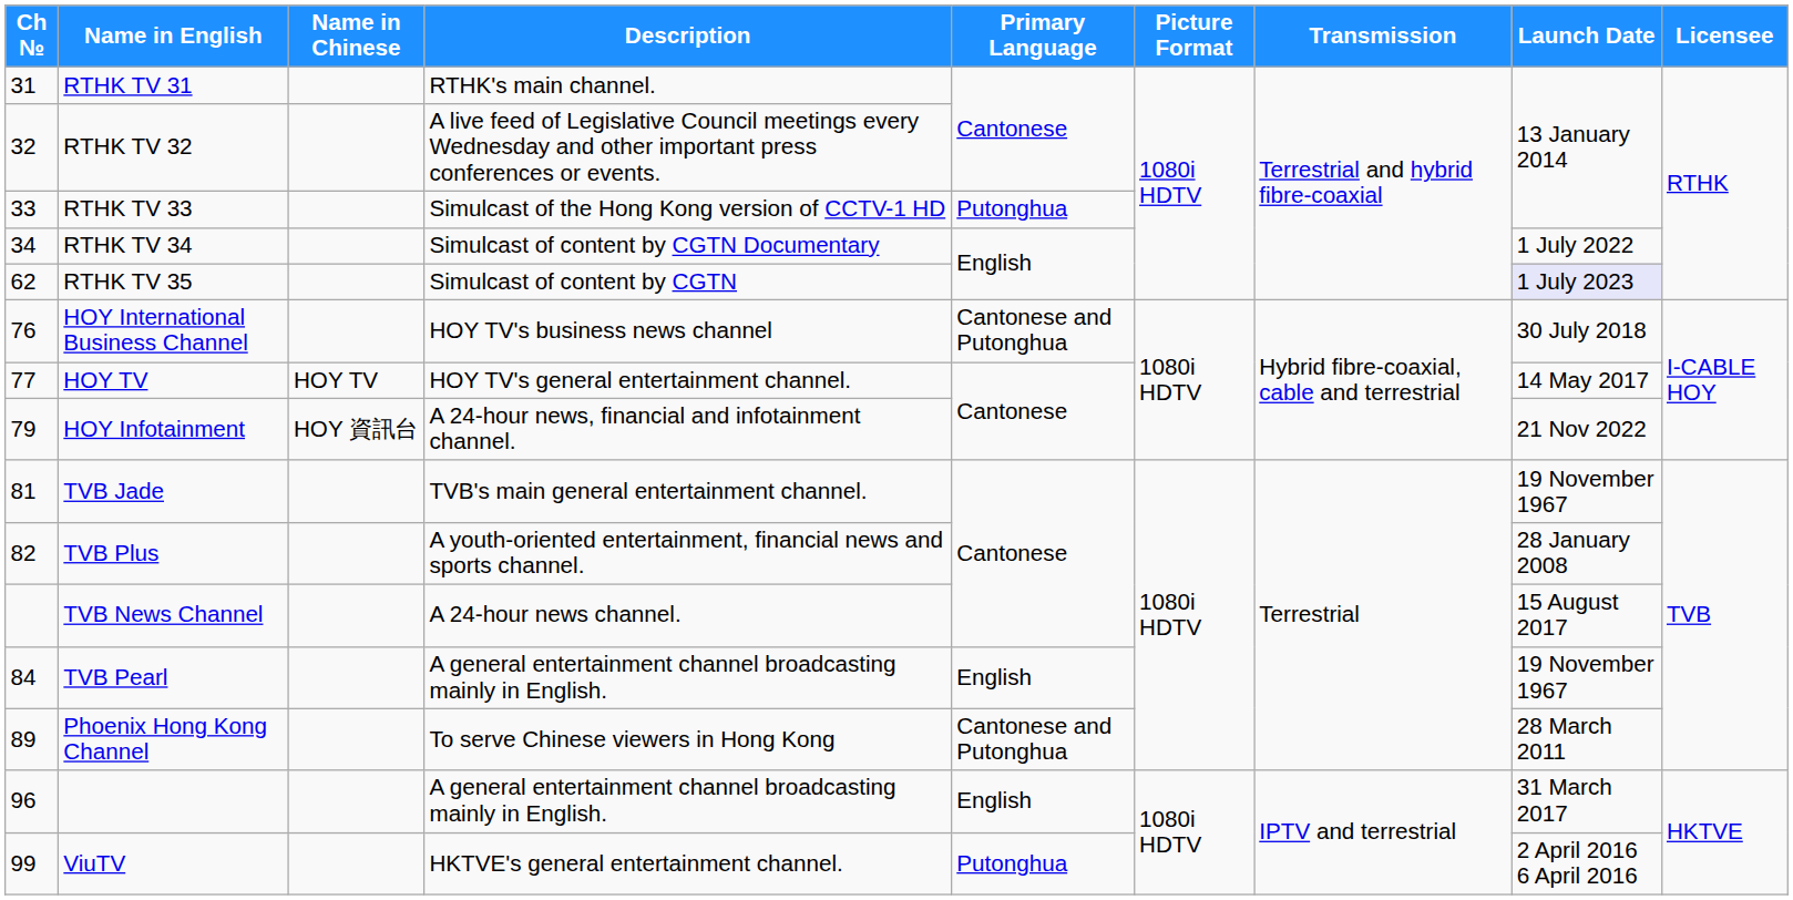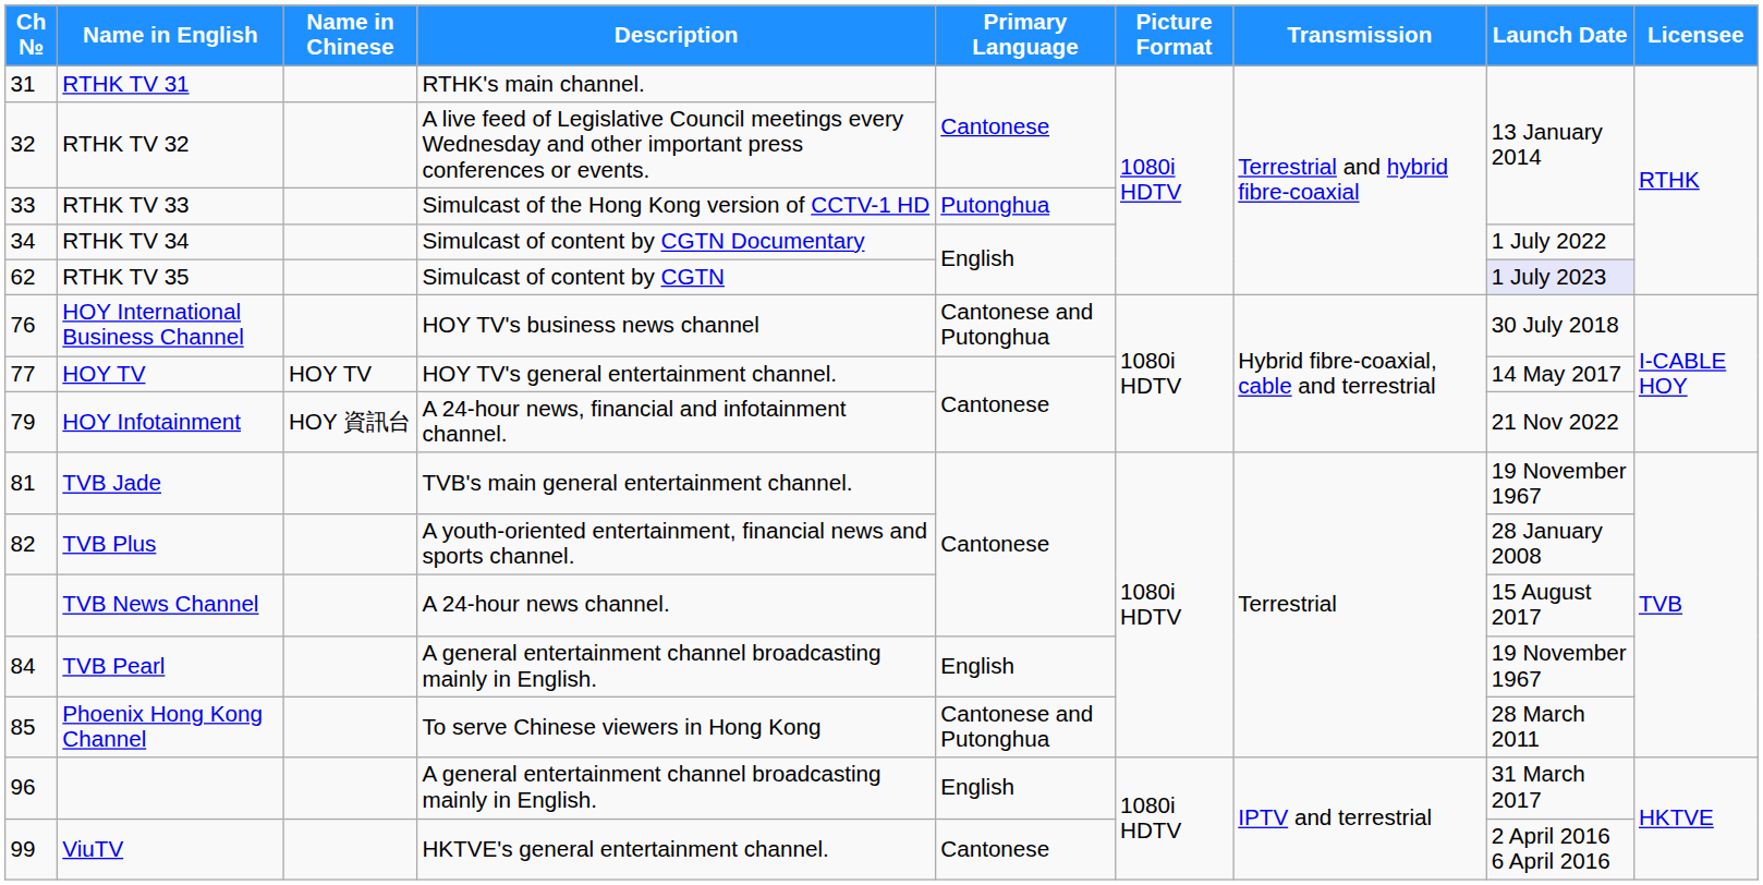 <table class="wikitable">
 <tr style="background:dodgerblue; color:white" align="center">
 <td><strong>Ch №</strong></td>
 <td><strong>Name in English</strong></td>
 <td><strong>Name in Chinese</strong></td>
 <td><strong>Description</strong></td>
 <td><strong>Primary Language</strong></td>
 <td><strong>Picture Format</strong></td>
 <td><strong>Transmission</strong></td>
 <td><strong>Launch Date</strong></td>
 <td><strong>Licensee</strong></td>
 </tr>
 <tr>
 <td>31</td>
 <td><a href='#'>RTHK TV 31</a></td>
 <td></td>
 <td>RTHK's main channel.</td>
 <td rowspan="2"><a href='#'>Cantonese</a></td>
 <td rowspan="5"><a href='#'>1080i</a> <a href='#'>HDTV</a></td>
 <td rowspan="5"><a href='#'>Terrestrial</a> and <a href='#'>hybrid fibre-coaxial</a></td>
 <td rowspan="3">13 January 2014</td>
 <td rowspan="5"><a href='#'>RTHK</a></td>
 </tr>
 <tr>
 <td>32</td>
 <td>RTHK TV 32</td>
 <td></td>
 <td>A live feed of Legislative Council meetings every Wednesday and other important press conferences or events.</td>
 </tr>
 <tr>
 <td>33</td>
 <td>RTHK TV 33</td>
 <td></td>
 <td>Simulcast of the Hong Kong version of <a href='#'>CCTV-1 HD</a></td>
 <td><a href='#'>Putonghua</a></td>
 </tr>
 <tr>
 <td>34</td>
 <td>RTHK TV 34</td>
 <td></td>
 <td>Simulcast of content by <a href='#'>CGTN Documentary</a></td>
 <td rowspan="2">English</td>
 <td>1 July 2022</td>
 </tr>
 <tr>
 <td>62</td>
 <td>RTHK TV 35</td>
 <td></td>
 <td>Simulcast of content by <a href='#'>CGTN</a></td>
 <td style="background: lavender;">1 July 2023</td>
 </tr>
 <tr>
 <td>76</td>
 <td><a href='#'>HOY International Business Channel</a></td>
 <td></td>
 <td>HOY TV's business news channel</td>
 <td>Cantonese and Putonghua</td>
 <td rowspan="3">1080i HDTV</td>
 <td rowspan="3">Hybrid fibre-coaxial, <a href='#'>cable</a> and terrestrial</td>
 <td>30 July 2018</td>
 <td rowspan="3"><a href='#'>I-CABLE HOY</a></td>
 </tr>
 <tr>
 <td>77</td>
 <td><a href='#'>HOY TV</a></td>
 <td>HOY TV</td>
 <td>HOY TV's general entertainment channel.</td>
 <td rowspan="2">Cantonese</td>
 <td>14 May 2017</td>
 </tr>
 <tr>
 <td>79</td>
 <td><a href='#'>HOY Infotainment</a></td>
 <td>HOY 資訊台</td>
 <td>A 24-hour news, financial and infotainment channel.</td>
 <td>21 Nov 2022</td>
 </tr>
 <tr>
 <td>81</td>
 <td><a href='#'>TVB Jade</a></td>
 <td></td>
 <td>TVB's main general entertainment channel.</td>
 <td rowspan="3">Cantonese</td>
 <td rowspan="5">1080i HDTV</td>
 <td rowspan="5">Terrestrial</td>
 <td>19 November 1967</td>
 <td rowspan="5"><a href='#'>TVB</a></td>
 </tr>
 <tr>
 <td>82</td>
 <td><a href='#'>TVB Plus</a></td>
 <td></td>
 <td>A youth-oriented entertainment, financial news and sports channel.</td>
 <td>28 January 2008</td>
 </tr>
 <tr>
 <td></td>
 <td><a href='#'>TVB News Channel</a></td>
 <td></td>
 <td>A 24-hour news channel.</td>
 <td>15 August 2017</td>
 </tr>
 <tr>
 <td>84</td>
 <td><a href='#'>TVB Pearl</a></td>
 <td></td>
 <td>A general entertainment channel broadcasting mainly in English.</td>
 <td>English</td>
 <td>19 November 1967</td>
 </tr>
 <tr>
-<td>89</td>
+<td>85</td>
 <td><a href='#'>Phoenix Hong Kong Channel</a></td>
 <td></td>
 <td>To serve Chinese viewers in Hong Kong</td>
 <td>Cantonese and Putonghua</td>
 <td>28 March 2011</td>
 </tr>
 <tr>
 <td>96</td>
 <td></td>
 <td></td>
 <td>A general entertainment channel broadcasting mainly in English.</td>
 <td>English</td>
 <td rowspan="2">1080i HDTV</td>
 <td rowspan="2"><a href='#'>IPTV</a> and terrestrial</td>
 <td>31 March 2017</td>
 <td rowspan="2"><a href='#'>HKTVE</a></td>
 </tr>
 <tr>
 <td>99</td>
 <td><a href='#'>ViuTV</a></td>
 <td></td>
 <td>HKTVE's general entertainment channel.</td>
-<td><a href='#'>Putonghua</a></td>
+<td>Cantonese</td>
 <td>2 April 2016 <br>6 April 2016 </td>
 </tr>
 </table>
